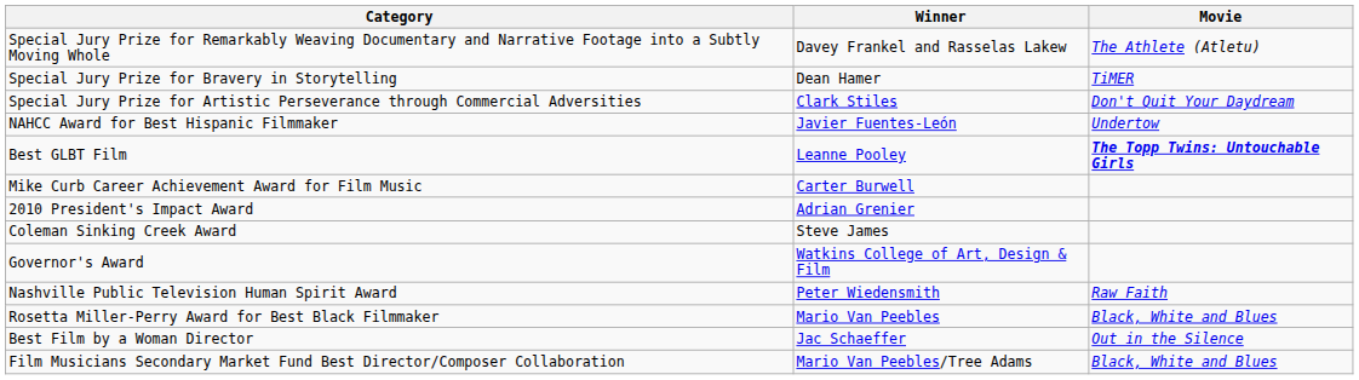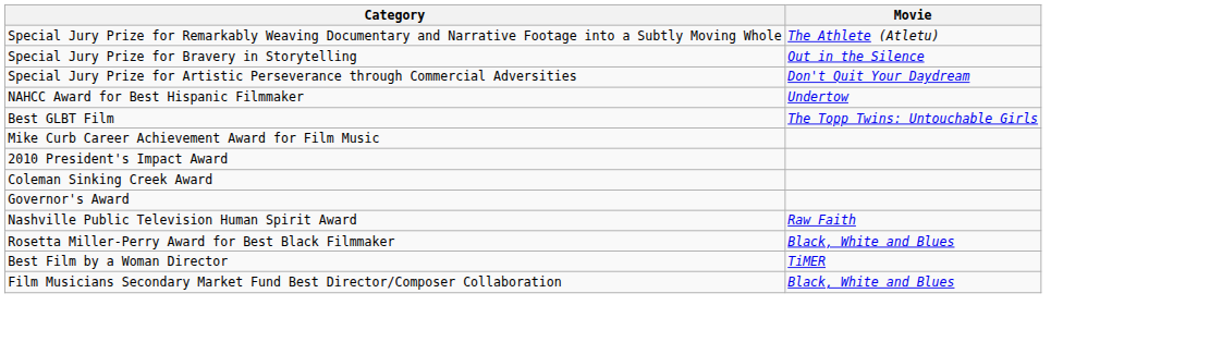 <table class="wikitable">
 <tr>
 <th>Category</th>
-<th>Winner</th>
 <th>Movie</th>
 </tr>
 <tr>
 <td>Special Jury Prize for Remarkably Weaving Documentary and Narrative Footage into a Subtly Moving Whole</td>
-<td>Davey Frankel and Rasselas Lakew</td>
 <td><em><a href='#'>The Athlete</a> (Atletu)</em></td>
 </tr>
 <tr>
 <td>Special Jury Prize for Bravery in Storytelling</td>
-<td>Dean Hamer</td>
-<td><em><a href='#'>TiMER</a></em></td>
+<td><em><a href='#'>Out in the Silence</a></em></td>
 </tr>
 <tr>
 <td>Special Jury Prize for Artistic Perseverance through Commercial Adversities</td>
-<td><a href='#'>Clark Stiles</a></td>
 <td><em><a href='#'>Don't Quit Your Daydream</a></em></td>
 </tr>
 <tr>
 <td>NAHCC Award for Best Hispanic Filmmaker</td>
-<td><a href='#'>Javier Fuentes-León</a></td>
 <td><a href='#'><em>Undertow</em></a></td>
 </tr>
 <tr>
 <td>Best GLBT Film</td>
-<td><a href='#'>Leanne Pooley</a></td>
-<td><strong><em><a href='#'>The Topp Twins: Untouchable Girls</a></em></strong></td>
+<td><em><a href='#'>The Topp Twins: Untouchable Girls</a></em></td>
 </tr>
 <tr>
 <td>Mike Curb Career Achievement Award for Film Music</td>
-<td><a href='#'>Carter Burwell</a></td>
 <td></td>
 </tr>
 <tr>
 <td>2010 President's Impact Award</td>
-<td><a href='#'>Adrian Grenier</a></td>
 <td></td>
 </tr>
 <tr>
 <td>Coleman Sinking Creek Award</td>
-<td>Steve James</td>
 <td></td>
 </tr>
 <tr>
 <td>Governor's Award</td>
-<td><a href='#'>Watkins College of Art, Design & Film</a></td>
 <td></td>
 </tr>
 <tr>
 <td>Nashville Public Television Human Spirit Award</td>
-<td><a href='#'>Peter Wiedensmith</a></td>
 <td><em><a href='#'>Raw Faith</a></em></td>
 </tr>
 <tr>
 <td>Rosetta Miller-Perry Award for Best Black Filmmaker</td>
-<td><a href='#'>Mario Van Peebles</a></td>
 <td><em><a href='#'>Black, White and Blues</a></em></td>
 </tr>
 <tr>
 <td>Best Film by a Woman Director</td>
-<td><a href='#'>Jac Schaeffer</a></td>
-<td><em><a href='#'>Out in the Silence</a></em></td>
+<td><em><a href='#'>TiMER</a></em></td>
 </tr>
 <tr>
 <td>Film Musicians Secondary Market Fund Best Director/Composer Collaboration</td>
-<td><a href='#'>Mario Van Peebles</a>/Tree Adams</td>
 <td><em><a href='#'>Black, White and Blues</a></em></td>
 </tr>
 </table>
